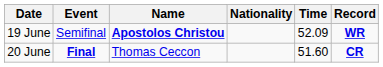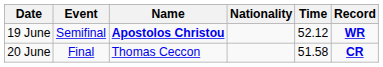 <table class="wikitable" style=text-align:center>
 <tr>
 <th>Date</th>
 <th>Event</th>
 <th>Name</th>
 <th>Nationality</th>
 <th>Time</th>
 <th>Record</th>
 </tr>
 <tr>
 <td>19 June</td>
 <td><a href='#'>Semifinal</a></td>
 <td align=left><strong><a href='#'>Apostolos Christou</a></strong></td>
 <td align=left></td>
-<td>52.09</td>
+<td>52.12</td>
 <td><strong><a href='#'>WR</a></strong></td>
 </tr>
 <tr>
 <td>20 June</td>
-<td><strong><a href='#'>Final</a></strong></td>
+<td><a href='#'>Final</a></td>
 <td align=left><a href='#'>Thomas Ceccon</a></td>
 <td align=left></td>
-<td>51.60</td>
+<td>51.58</td>
 <td><strong><a href='#'>CR</a></strong></td>
 </tr>
 </table>
